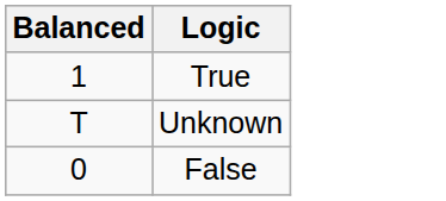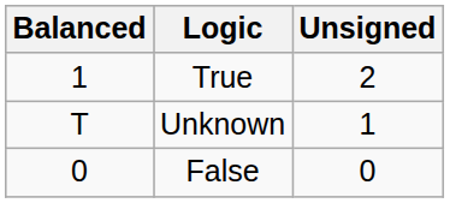 <table class="wikitable floatright" style=" text-align: center">
 <tr>
 <th>Balanced</th>
 <th>Logic</th>
+<th>Unsigned</th>
 </tr>
 <tr>
 <td>1</td>
 <td>True</td>
+<td>2</td>
 </tr>
 <tr>
 <td>T</td>
 <td>Unknown</td>
+<td>1</td>
 </tr>
 <tr>
 <td>0</td>
 <td>False</td>
+<td>0</td>
 </tr>
 </table>
